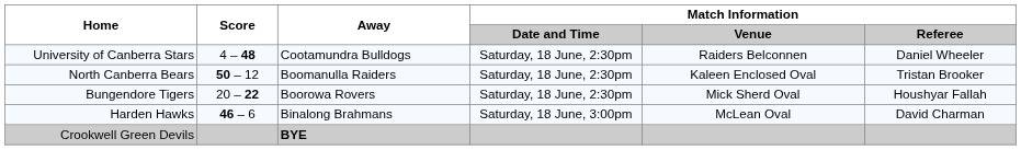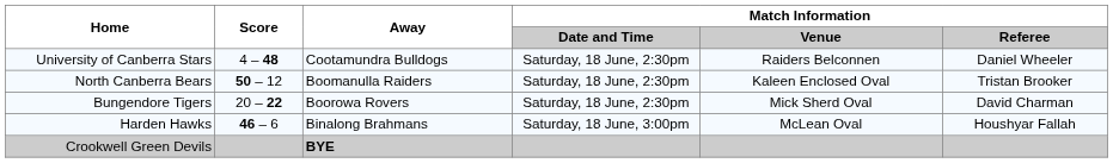 <table border="1" cellpadding="3" cellspacing="0" width="100%" style="border-collapse:collapse;  text-align:center;">
 <tr>
 <th rowspan="2" width="19%">Home</th>
 <th rowspan="2" width="8%">Score</th>
 <th rowspan="2" width="19%">Away</th>
 <th colspan="3">Match Information</th>
 </tr>
 <tr style="background:#CCCCCC">
 <th width="17%">Date and Time</th>
 <th width="22%">Venue</th>
 <th width="50%">Referee</th>
 </tr>
 <tr style="text-align:center; background:#f5faff;">
 <td align="right">University of Canberra Stars </td>
 <td>4 – <strong>48</strong></td>
 <td align="left"> Cootamundra Bulldogs</td>
 <td>Saturday, 18 June, 2:30pm</td>
 <td>Raiders Belconnen</td>
 <td>Daniel Wheeler</td>
 </tr>
 <tr style="text-align:center; background:#f5faff;">
 <td align="right">North Canberra Bears </td>
 <td><strong>50</strong> – 12</td>
 <td align="left"> Boomanulla Raiders</td>
 <td>Saturday, 18 June, 2:30pm</td>
 <td>Kaleen Enclosed Oval</td>
 <td>Tristan Brooker</td>
 </tr>
 <tr style="text-align:center; background:#f5faff;">
 <td align="right">Bungendore Tigers </td>
 <td>20 – <strong>22</strong></td>
 <td align="left"> Boorowa Rovers</td>
 <td>Saturday, 18 June, 2:30pm</td>
 <td>Mick Sherd Oval</td>
-<td>Houshyar Fallah</td>
+<td>David Charman</td>
 </tr>
 <tr style="text-align:center; background:#f5faff;">
 <td align="right">Harden Hawks </td>
 <td><strong>46</strong> – 6</td>
 <td align="left"> Binalong Brahmans</td>
 <td>Saturday, 18 June, 3:00pm</td>
 <td>McLean Oval</td>
-<td>David Charman</td>
+<td>Houshyar Fallah</td>
 </tr>
 <tr style="text-align:center; background:#CCCCCC;">
 <td align="right">Crookwell Green Devils </td>
 <td></td>
 <td align="left"><strong>BYE</strong></td>
 <td></td>
 <td></td>
 <td></td>
 </tr>
 </table>
